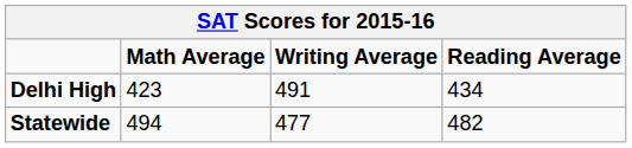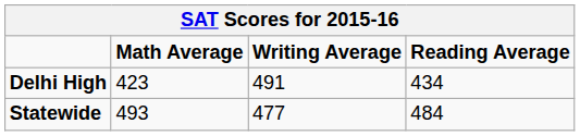 <table class="wikitable">
 <tr>
 <th colspan="4"><a href='#'>SAT</a> Scores for 2015-16</th>
 </tr>
 <tr>
 <td></td>
 <td><strong>Math Average</strong></td>
 <td><strong>Writing Average</strong></td>
 <td><strong>Reading Average</strong></td>
 </tr>
 <tr>
 <td><strong>Delhi High</strong></td>
 <td>423</td>
 <td>491</td>
 <td>434</td>
 </tr>
 <tr>
 <td><strong>Statewide</strong></td>
-<td>494</td>
+<td>493</td>
 <td>477</td>
-<td>482</td>
+<td>484</td>
 </tr>
 </table>
